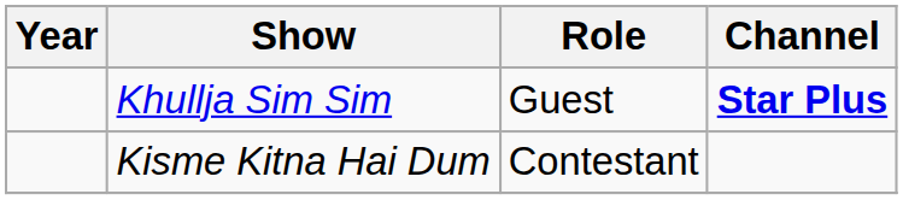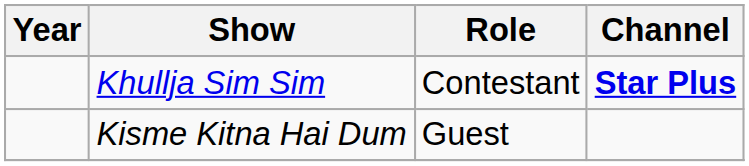 <table class="wikitable sortable">
 <tr>
 <th>Year</th>
 <th>Show</th>
 <th>Role</th>
 <th>Channel</th>
 </tr>
 <tr>
 <td></td>
 <td><em><a href='#'>Khullja Sim Sim</a></em></td>
-<td>Guest</td>
+<td>Contestant</td>
 <td><strong><a href='#'>Star Plus</a></strong></td>
 </tr>
 <tr>
 <td></td>
 <td><em>Kisme Kitna Hai Dum</em></td>
-<td>Contestant</td>
+<td>Guest</td>
 <td></td>
 </tr>
 <tr>
 </tr>
 </table>
